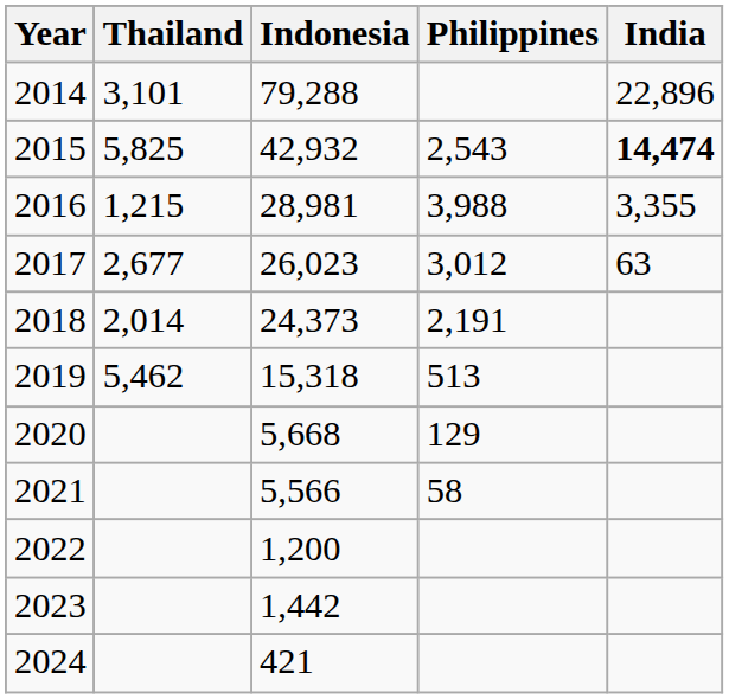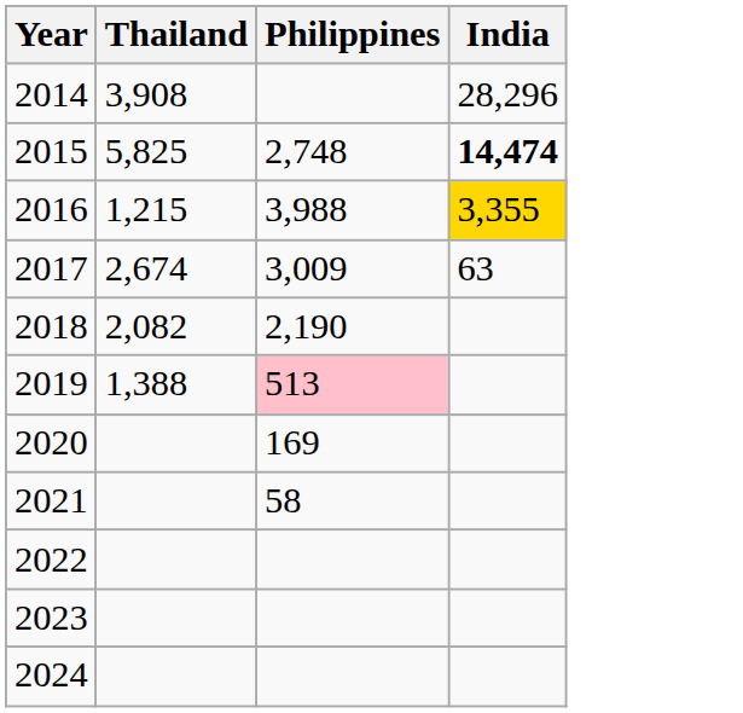 <table class="wikitable">
 <tr>
 <th>Year</th>
 <th>Thailand</th>
-<th>Indonesia</th>
 <th>Philippines</th>
 <th>India</th>
 </tr>
 <tr>
 <td>2014</td>
-<td>3,101</td>
-<td>79,288</td>
+<td>3,908</td>
 <td></td>
-<td>22,896</td>
+<td>28,296</td>
 </tr>
 <tr>
 <td>2015</td>
 <td>5,825</td>
-<td>42,932</td>
-<td>2,543</td>
+<td>2,748</td>
 <td><strong>14,474</strong></td>
 </tr>
 <tr>
 <td>2016</td>
 <td>1,215</td>
-<td>28,981</td>
 <td>3,988</td>
-<td>3,355</td>
+<td style="background: gold;">3,355</td>
 </tr>
 <tr>
 <td>2017</td>
-<td>2,677</td>
-<td>26,023</td>
-<td>3,012</td>
+<td>2,674</td>
+<td>3,009</td>
 <td>63</td>
 </tr>
 <tr>
 <td>2018</td>
-<td>2,014</td>
-<td>24,373</td>
-<td>2,191</td>
+<td>2,082</td>
+<td>2,190</td>
 <td></td>
 </tr>
 <tr>
 <td>2019</td>
-<td>5,462</td>
-<td>15,318</td>
-<td>513</td>
+<td>1,388</td>
+<td style="background: pink;">513</td>
 <td></td>
 </tr>
 <tr>
 <td>2020</td>
 <td></td>
-<td>5,668</td>
-<td>129</td>
+<td>169</td>
 <td></td>
 </tr>
 <tr>
 <td>2021</td>
 <td></td>
-<td>5,566</td>
 <td>58</td>
 <td></td>
 </tr>
 <tr>
 <td>2022</td>
 <td></td>
-<td>1,200</td>
 <td></td>
 <td></td>
 </tr>
 <tr>
 <td>2023</td>
 <td></td>
-<td>1,442</td>
 <td></td>
 <td></td>
 </tr>
 <tr>
 <td>2024</td>
 <td></td>
-<td>421</td>
 <td></td>
 <td></td>
 </tr>
 </table>
